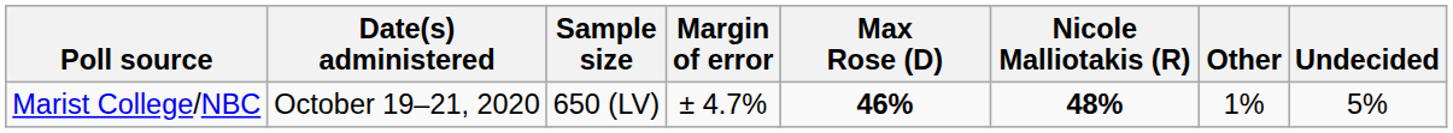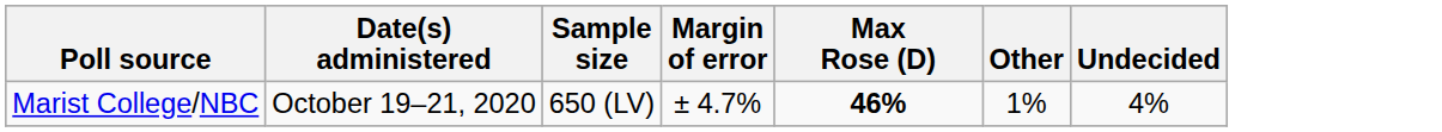 <table class="wikitable" style="font-size:90%;text-align:center;">
 <tr valign=bottom>
 <th>Poll source</th>
 <th>Date(s)<br>administered</th>
 <th>Sample<br>size</th>
 <th>Margin<br>of error</th>
 <th style="width:100px;">Max<br>Rose (D)</th>
-<th style="width:100px;">Nicole<br>Malliotakis (R)</th>
 <th>Other</th>
 <th>Undecided</th>
 </tr>
 <tr>
 <td style="text-align:left;"><a href='#'>Marist College</a>/<a href='#'>NBC</a></td>
 <td>October 19–21, 2020</td>
 <td>650 (LV)</td>
 <td>± 4.7%</td>
 <td><strong>46%</strong></td>
-<td><strong>48%</strong></td>
 <td>1%</td>
-<td>5%</td>
+<td>4%</td>
 </tr>
 </table>
